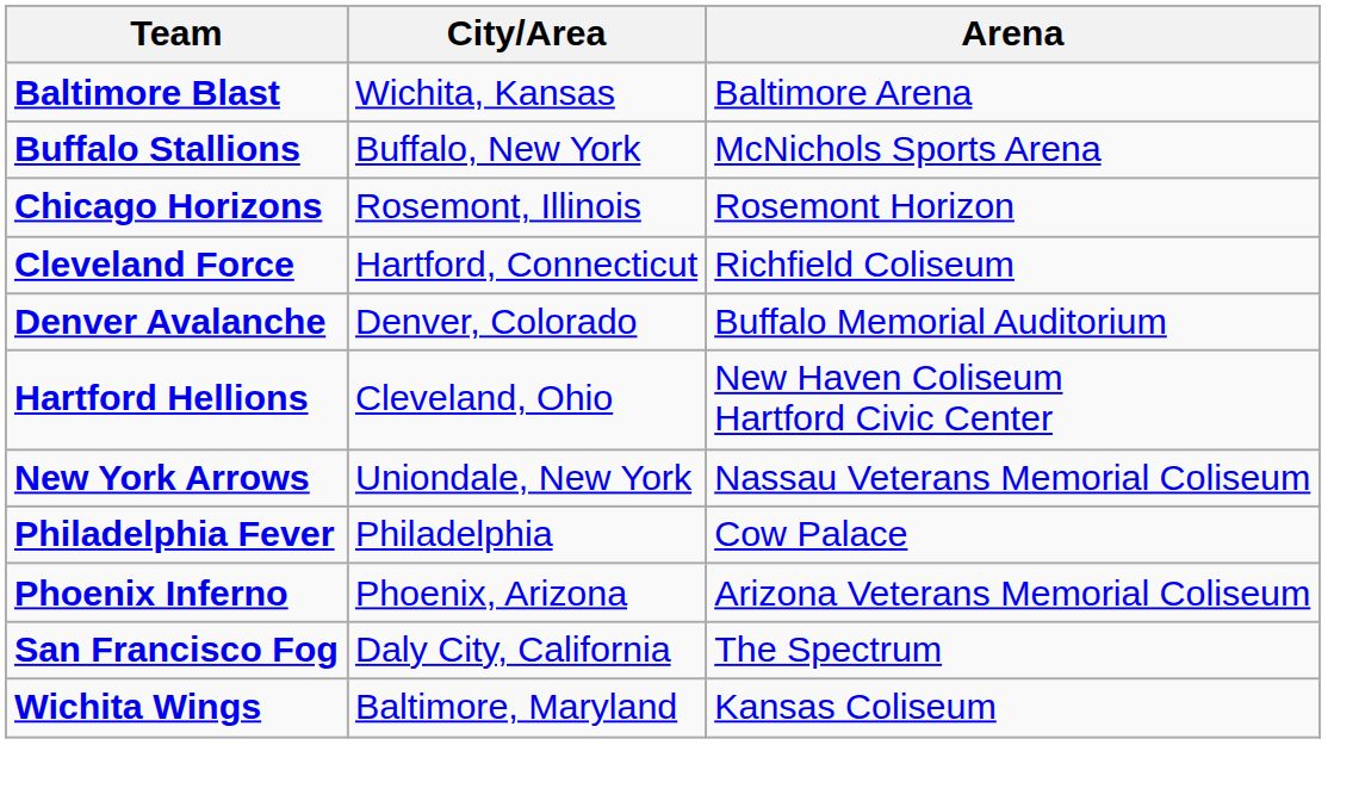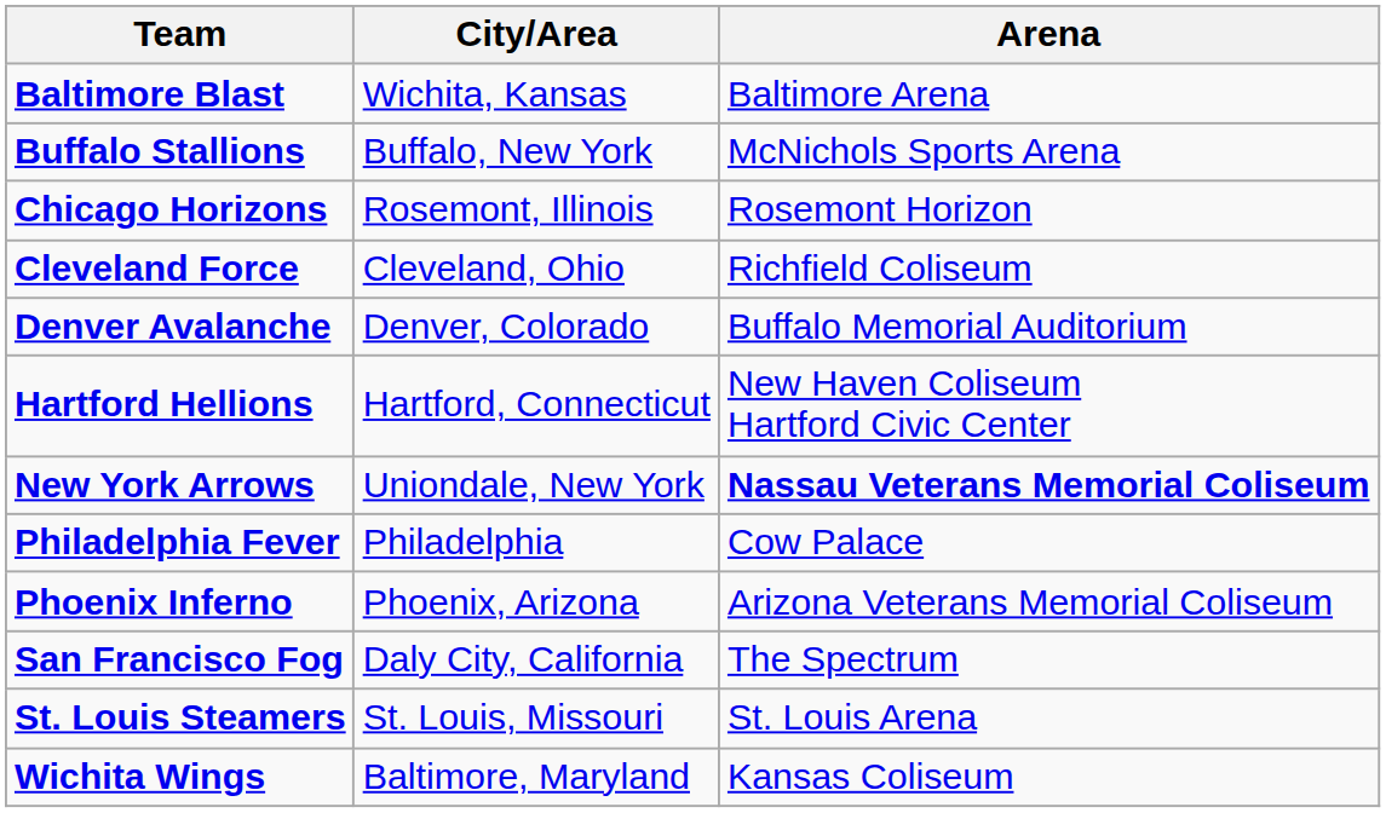 <table class="wikitable">
 <tr>
 <th>Team</th>
 <th>City/Area</th>
 <th>Arena</th>
 </tr>
 <tr>
 <td><strong><a href='#'>Baltimore Blast</a></strong></td>
 <td><a href='#'>Wichita, Kansas</a></td>
 <td><a href='#'>Baltimore Arena</a></td>
 </tr>
 <tr>
 <td><strong><a href='#'>Buffalo Stallions</a></strong></td>
 <td><a href='#'>Buffalo, New York</a></td>
 <td><a href='#'>McNichols Sports Arena</a></td>
 </tr>
 <tr>
 <td><strong><a href='#'>Chicago Horizons</a></strong></td>
 <td><a href='#'>Rosemont, Illinois</a></td>
 <td><a href='#'>Rosemont Horizon</a></td>
 </tr>
 <tr>
 <td><strong><a href='#'>Cleveland Force</a></strong></td>
-<td><a href='#'>Hartford, Connecticut</a></td>
+<td><a href='#'>Cleveland, Ohio</a></td>
 <td><a href='#'>Richfield Coliseum</a></td>
 </tr>
 <tr>
 <td><strong><a href='#'>Denver Avalanche</a></strong></td>
 <td><a href='#'>Denver, Colorado</a></td>
 <td><a href='#'>Buffalo Memorial Auditorium</a></td>
 </tr>
 <tr>
 <td><strong><a href='#'>Hartford Hellions</a></strong></td>
-<td><a href='#'>Cleveland, Ohio</a></td>
+<td><a href='#'>Hartford, Connecticut</a></td>
 <td><a href='#'>New Haven Coliseum</a> <br> <a href='#'>Hartford Civic Center</a></td>
 </tr>
 <tr>
 <td><strong><a href='#'>New York Arrows</a></strong></td>
 <td><a href='#'>Uniondale, New York</a></td>
-<td><a href='#'>Nassau Veterans Memorial Coliseum</a></td>
+<td><strong><a href='#'>Nassau Veterans Memorial Coliseum</a></strong></td>
 </tr>
 <tr>
 <td><strong><a href='#'>Philadelphia Fever</a></strong></td>
 <td><a href='#'>Philadelphia</a></td>
 <td><a href='#'>Cow Palace</a></td>
 </tr>
 <tr>
 <td><strong><a href='#'>Phoenix Inferno</a></strong></td>
 <td><a href='#'>Phoenix, Arizona</a></td>
 <td><a href='#'>Arizona Veterans Memorial Coliseum</a></td>
 </tr>
 <tr>
 <td><strong><a href='#'>San Francisco Fog</a></strong></td>
 <td><a href='#'>Daly City, California</a></td>
 <td><a href='#'>The Spectrum</a></td>
 </tr>
 <tr>
+<td><strong><a href='#'>St. Louis Steamers</a></strong></td>
+<td><a href='#'>St. Louis, Missouri</a></td>
+<td><a href='#'>St. Louis Arena</a></td>
+</tr>
+<tr>
 <td><strong><a href='#'>Wichita Wings</a></strong></td>
 <td><a href='#'>Baltimore, Maryland</a></td>
 <td><a href='#'>Kansas Coliseum</a></td>
 </tr>
 </table>
